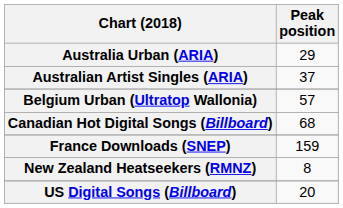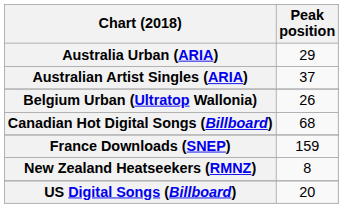 <table class="wikitable sortable plainrowheaders" style="text-align:center">
 <tr>
 <th scope="col">Chart (2018)</th>
 <th scope="col">Peak<br> position</th>
 </tr>
 <tr>
 <th scope="row">Australia Urban (<a href='#'>ARIA</a>)</th>
 <td>29</td>
 </tr>
 <tr>
 <th scope="row">Australian Artist Singles (<a href='#'>ARIA</a>)</th>
 <td>37</td>
 </tr>
 <tr>
 </tr>
 <tr>
 <th scope="row">Belgium Urban (<a href='#'>Ultratop</a> Wallonia)</th>
-<td>57</td>
+<td>26</td>
 </tr>
 <tr>
 <th scope="row">Canadian Hot Digital Songs (<em><a href='#'>Billboard</a></em>)</th>
 <td>68</td>
 </tr>
 <tr>
 </tr>
 <tr>
 <th scope="row">France Downloads (<a href='#'>SNEP</a>)</th>
 <td>159</td>
 </tr>
 <tr>
 <th scope="row">New Zealand Heatseekers (<a href='#'>RMNZ</a>)</th>
 <td>8</td>
 </tr>
 <tr>
 </tr>
 <tr>
 </tr>
 <tr>
 <th scope="row">US <a href='#'>Digital Songs</a> (<em><a href='#'>Billboard</a></em>)</th>
 <td>20</td>
 </tr>
 </table>
